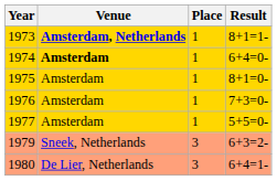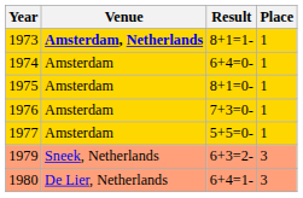 <table class="wikitable">
 <tr>
 <th>Year</th>
 <th>Venue</th>
+<th>Result</th>
 <th>Place</th>
-<th>Result</th>
 </tr>
 <tr bgcolor="gold">
 <td>1973</td>
 <td><strong><a href='#'>Amsterdam</a>, <a href='#'>Netherlands</a></strong></td>
+<td>8+1=1-</td>
 <td>1</td>
-<td>8+1=1-</td>
 </tr>
 <tr bgcolor="gold">
 <td>1974</td>
-<td><strong>Amsterdam</strong></td>
+<td>Amsterdam</td>
+<td>6+4=0-</td>
 <td>1</td>
-<td>6+4=0-</td>
 </tr>
 <tr bgcolor="gold">
 <td>1975</td>
 <td>Amsterdam</td>
+<td>8+1=0-</td>
 <td>1</td>
-<td>8+1=0-</td>
 </tr>
 <tr bgcolor="gold">
 <td>1976</td>
 <td>Amsterdam</td>
+<td>7+3=0-</td>
 <td>1</td>
-<td>7+3=0-</td>
 </tr>
 <tr bgcolor="gold">
 <td>1977</td>
 <td>Amsterdam</td>
+<td>5+5=0-</td>
 <td>1</td>
-<td>5+5=0-</td>
 </tr>
 <tr bgcolor="lightsalmon">
 <td>1979</td>
 <td><a href='#'>Sneek</a>, Netherlands</td>
+<td>6+3=2-</td>
 <td>3</td>
-<td>6+3=2-</td>
 </tr>
 <tr bgcolor="lightsalmon">
 <td>1980</td>
 <td><a href='#'>De Lier</a>, Netherlands</td>
+<td>6+4=1-</td>
 <td>3</td>
-<td>6+4=1-</td>
 </tr>
 </table>
